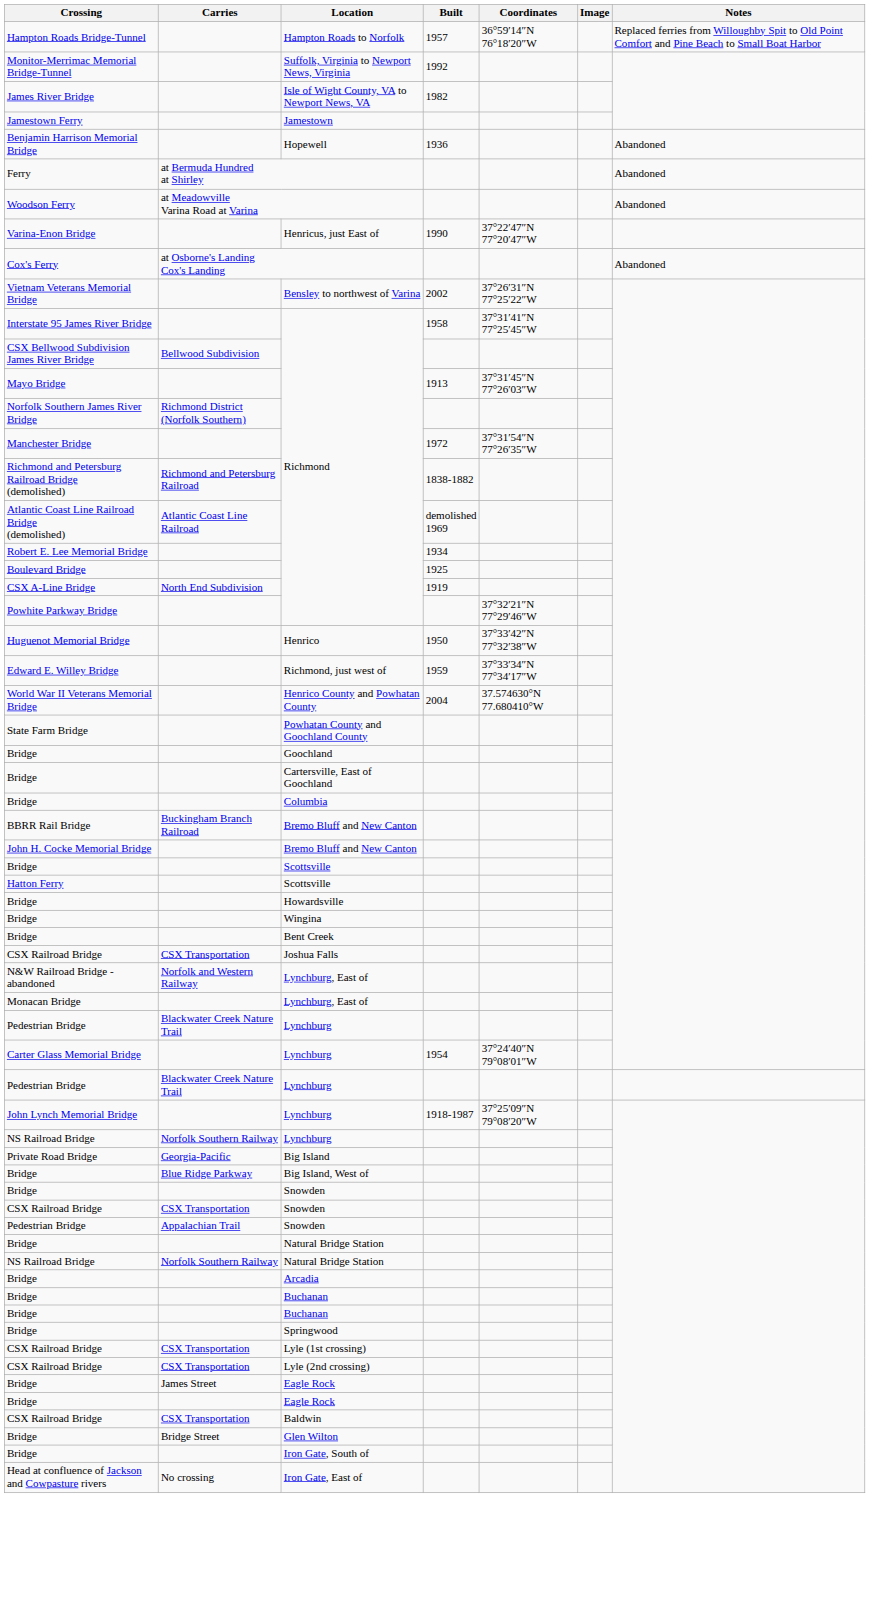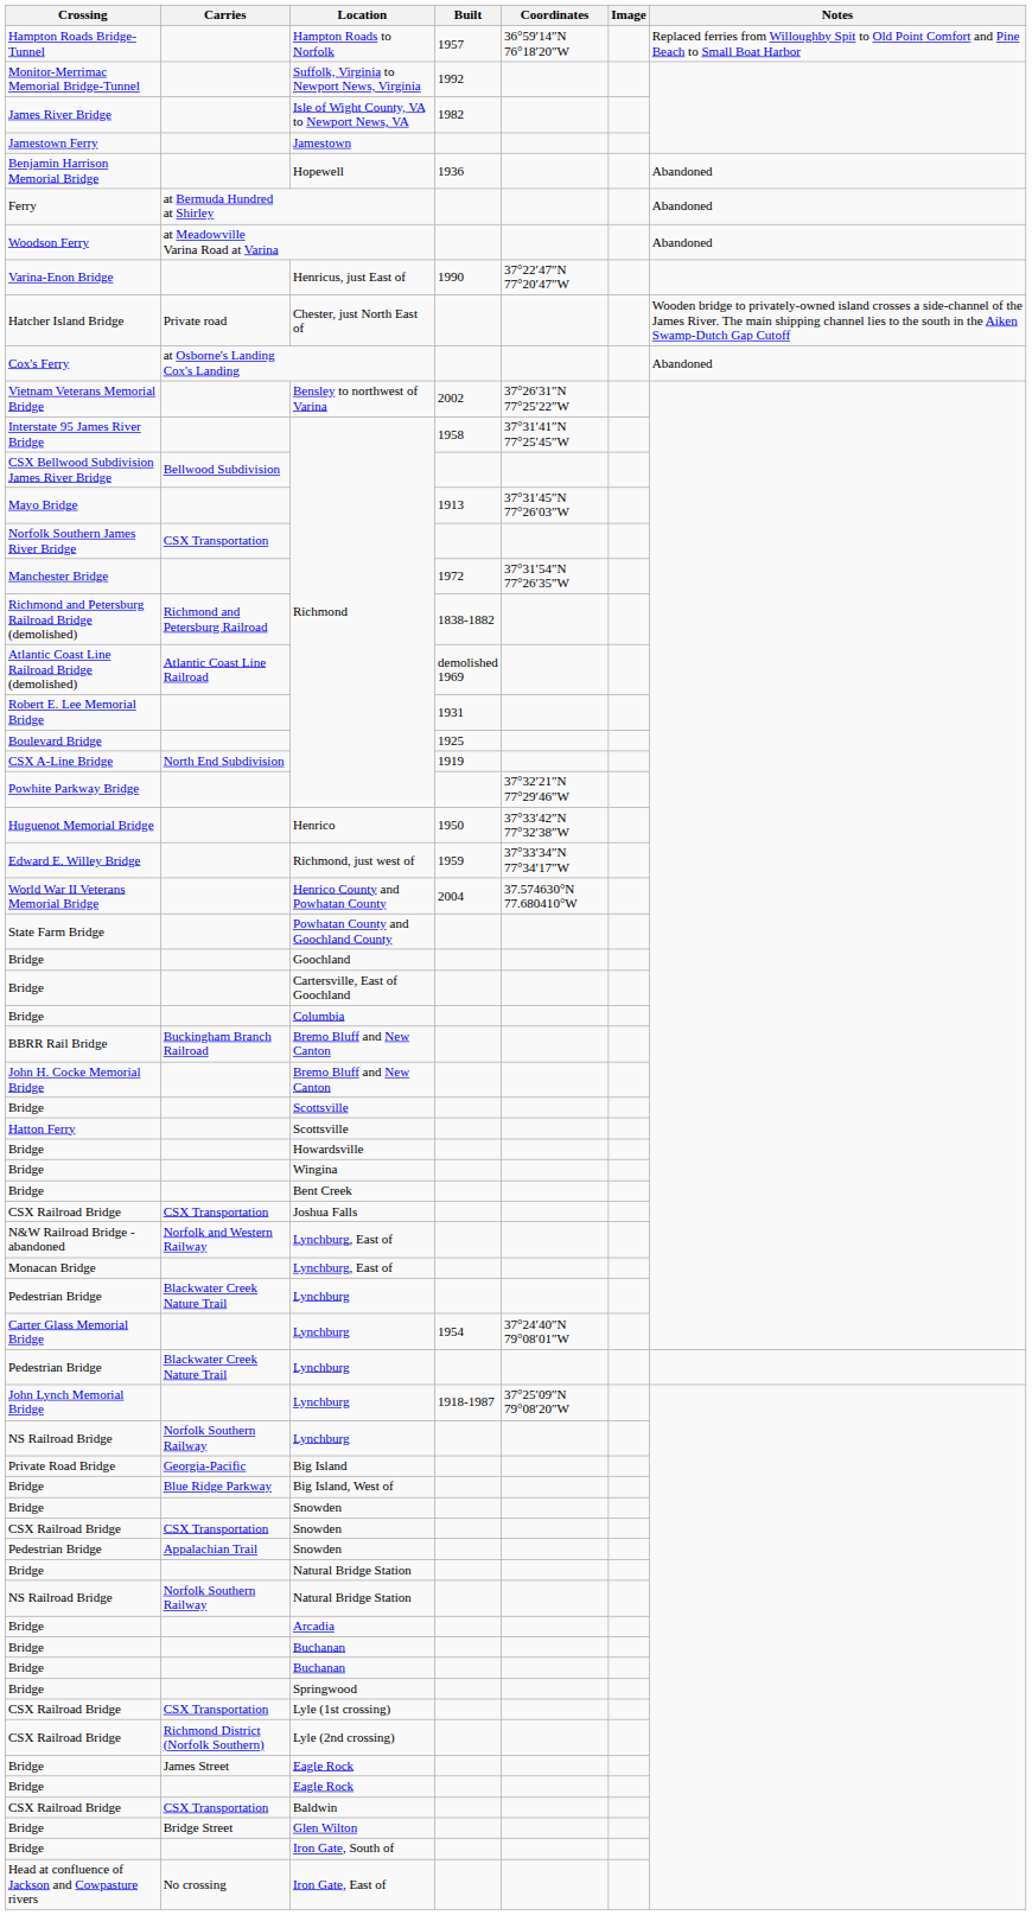 <table class="wikitable sortable">
 <tr>
 <th>Crossing</th>
 <th>Carries</th>
 <th>Location</th>
 <th>Built</th>
 <th>Coordinates</th>
 <th>Image</th>
 <th>Notes</th>
 </tr>
 <tr>
 <td><a href='#'>Hampton Roads Bridge-Tunnel</a></td>
 <td></td>
 <td><a href='#'>Hampton Roads</a> to <a href='#'>Norfolk</a></td>
 <td>1957</td>
 <td>36°59′14″N 76°18′20″W</td>
 <td></td>
 <td>Replaced ferries from <a href='#'>Willoughby Spit</a> to <a href='#'>Old Point Comfort</a> and <a href='#'>Pine Beach</a> to <a href='#'>Small Boat Harbor</a></td>
 </tr>
 <tr>
 <td><a href='#'>Monitor-Merrimac Memorial Bridge-Tunnel</a></td>
 <td></td>
 <td><a href='#'>Suffolk, Virginia</a> to <a href='#'>Newport News, Virginia</a></td>
 <td>1992</td>
 <td></td>
 <td></td>
 </tr>
 <tr>
 <td><a href='#'>James River Bridge</a></td>
 <td></td>
 <td><a href='#'>Isle of Wight County, VA</a> to <a href='#'>Newport News, VA</a></td>
 <td>1982</td>
 <td></td>
 <td></td>
 </tr>
 <tr>
 <td><a href='#'>Jamestown Ferry</a></td>
 <td></td>
 <td><a href='#'>Jamestown</a></td>
 <td></td>
 <td></td>
 <td></td>
 </tr>
 <tr>
 <td><a href='#'>Benjamin Harrison Memorial Bridge</a></td>
 <td></td>
 <td>Hopewell</td>
 <td>1936</td>
 <td></td>
 <td></td>
 <td>Abandoned</td>
 </tr>
 <tr color=bbb>
 <td>Ferry</td>
 <td colspan=2> at <a href='#'>Bermuda Hundred</a><br> at <a href='#'>Shirley</a></td>
 <td></td>
 <td></td>
 <td></td>
 <td>Abandoned</td>
 </tr>
 <tr color=bbb>
 <td><a href='#'>Woodson Ferry</a></td>
 <td colspan=2> at <a href='#'>Meadowville</a><br>Varina Road at <a href='#'>Varina</a></td>
 <td></td>
 <td></td>
 <td></td>
 <td>Abandoned</td>
 </tr>
 <tr>
 <td><a href='#'>Varina-Enon Bridge</a></td>
 <td></td>
 <td>Henricus, just East of</td>
 <td>1990</td>
 <td>37°22′47″N 77°20′47″W</td>
 <td></td>
 </tr>
+<tr>
+<td>Hatcher Island Bridge</td>
+<td>Private road</td>
+<td>Chester, just North East of</td>
+<td></td>
+<td></td>
+<td></td>
+<td>Wooden bridge to privately-owned island crosses a side-channel of the James River. The main shipping channel lies to the south in the <a href='#'>Aiken Swamp-Dutch Gap Cutoff</a></td>
+</tr>
 <tr color=bbb>
 <td><a href='#'>Cox's Ferry</a></td>
 <td colspan=2> at <a href='#'>Osborne's Landing</a><br><a href='#'>Cox's Landing</a></td>
 <td></td>
 <td></td>
 <td></td>
 <td>Abandoned</td>
 </tr>
 <tr>
 <td><a href='#'>Vietnam Veterans Memorial Bridge</a></td>
 <td></td>
 <td><a href='#'>Bensley</a> to northwest of <a href='#'>Varina</a></td>
 <td>2002</td>
 <td>37°26′31″N 77°25′22″W</td>
 <td></td>
 </tr>
 <tr>
 <td><a href='#'>Interstate 95 James River Bridge</a></td>
 <td></td>
 <td rowspan=11>Richmond</td>
 <td>1958</td>
 <td>37°31′41″N 77°25′45″W</td>
 <td></td>
 </tr>
 <tr>
 <td><a href='#'>CSX Bellwood Subdivision James River Bridge</a></td>
 <td><a href='#'>Bellwood Subdivision</a></td>
 <td></td>
 <td></td>
 <td></td>
 </tr>
 <tr>
 <td><a href='#'>Mayo Bridge</a></td>
 <td></td>
 <td>1913</td>
 <td>37°31′45″N 77°26′03″W</td>
 <td></td>
 </tr>
 <tr>
 <td><a href='#'>Norfolk Southern James River Bridge</a></td>
-<td><a href='#'>Richmond District (Norfolk Southern)</a></td>
+<td><a href='#'>CSX Transportation</a></td>
 <td></td>
 <td></td>
 <td></td>
 </tr>
 <tr>
 <td><a href='#'>Manchester Bridge</a></td>
 <td></td>
 <td>1972</td>
 <td>37°31′54″N 77°26′35″W</td>
 <td></td>
 </tr>
 <tr>
 <td><a href='#'>Richmond and Petersburg Railroad Bridge</a><br>(demolished)</td>
 <td><a href='#'>Richmond and Petersburg Railroad</a></td>
 <td>1838-1882</td>
 <td></td>
 <td></td>
 </tr>
 <tr>
 <td><a href='#'>Atlantic Coast Line Railroad Bridge</a><br>(demolished)</td>
 <td><a href='#'>Atlantic Coast Line Railroad</a></td>
 <td>demolished<br>1969</td>
 <td></td>
 <td></td>
 </tr>
 <tr>
 <td><a href='#'>Robert E. Lee Memorial Bridge</a></td>
 <td></td>
-<td>1934</td>
+<td>1931</td>
 <td></td>
 <td></td>
 </tr>
 <tr>
 <td><a href='#'>Boulevard Bridge</a></td>
 <td></td>
 <td>1925</td>
 <td></td>
 <td></td>
 </tr>
 <tr>
 <td><a href='#'>CSX A-Line Bridge</a></td>
 <td><a href='#'>North End Subdivision</a></td>
 <td>1919</td>
 <td></td>
 <td></td>
 </tr>
 <tr>
 <td><a href='#'>Powhite Parkway Bridge</a></td>
 <td></td>
 <td></td>
 <td>37°32′21″N 77°29′46″W</td>
 <td></td>
 </tr>
 <tr>
 <td><a href='#'>Huguenot Memorial Bridge</a></td>
 <td></td>
 <td>Henrico</td>
 <td>1950</td>
 <td>37°33′42″N 77°32′38″W</td>
 <td></td>
 </tr>
 <tr>
 <td><a href='#'>Edward E. Willey Bridge</a></td>
 <td></td>
 <td>Richmond, just west of</td>
 <td>1959</td>
 <td>37°33′34″N 77°34′17″W</td>
 <td></td>
 </tr>
 <tr>
 <td><a href='#'>World War II Veterans Memorial Bridge</a></td>
 <td></td>
 <td><a href='#'>Henrico County</a> and <a href='#'>Powhatan County</a></td>
 <td>2004</td>
 <td>37.574630°N 77.680410°W</td>
 <td></td>
 </tr>
 <tr>
 <td>State Farm Bridge</td>
 <td></td>
 <td><a href='#'>Powhatan County</a> and <a href='#'>Goochland County</a></td>
 <td></td>
 <td></td>
 <td></td>
 </tr>
 <tr>
 <td>Bridge</td>
 <td></td>
 <td>Goochland</td>
 <td></td>
 <td></td>
 <td></td>
 </tr>
 <tr>
 <td>Bridge</td>
 <td></td>
 <td>Cartersville, East of Goochland</td>
 <td></td>
 <td></td>
 <td></td>
 </tr>
 <tr>
 <td>Bridge</td>
 <td></td>
 <td><a href='#'>Columbia</a></td>
 <td></td>
 <td></td>
 <td></td>
 </tr>
 <tr>
 <td>BBRR Rail Bridge</td>
 <td><a href='#'>Buckingham Branch Railroad</a></td>
 <td><a href='#'>Bremo Bluff</a> and <a href='#'>New Canton</a></td>
 <td></td>
 <td></td>
 <td></td>
 </tr>
 <tr>
 <td><a href='#'>John H. Cocke Memorial Bridge</a></td>
 <td></td>
 <td><a href='#'>Bremo Bluff</a> and <a href='#'>New Canton</a></td>
 <td></td>
 <td></td>
 <td></td>
 </tr>
 <tr>
 <td>Bridge</td>
 <td></td>
 <td><a href='#'>Scottsville</a></td>
 <td></td>
 <td></td>
 <td></td>
 </tr>
 <tr>
 <td><a href='#'>Hatton Ferry</a></td>
 <td></td>
 <td>Scottsville</td>
 <td></td>
 <td></td>
 <td></td>
 </tr>
 <tr>
 <td>Bridge</td>
 <td></td>
 <td>Howardsville</td>
 <td></td>
 <td></td>
 <td></td>
 </tr>
 <tr>
 <td>Bridge</td>
 <td></td>
 <td>Wingina</td>
 <td></td>
 <td></td>
 <td></td>
 </tr>
 <tr>
 <td>Bridge</td>
 <td></td>
 <td>Bent Creek</td>
 <td></td>
 <td></td>
 <td></td>
 </tr>
 <tr>
 <td>CSX Railroad Bridge</td>
 <td><a href='#'>CSX Transportation</a></td>
 <td>Joshua Falls</td>
 <td></td>
 <td></td>
 <td></td>
 </tr>
 <tr>
 <td>N&W Railroad Bridge - abandoned</td>
 <td><a href='#'>Norfolk and Western Railway</a></td>
 <td><a href='#'>Lynchburg</a>, East of</td>
 <td></td>
 <td></td>
 <td></td>
 </tr>
 <tr>
 <td>Monacan Bridge</td>
 <td></td>
 <td><a href='#'>Lynchburg</a>, East of</td>
 <td></td>
 <td></td>
 <td></td>
 </tr>
 <tr>
 <td>Pedestrian Bridge</td>
 <td><a href='#'>Blackwater Creek Nature Trail</a></td>
 <td><a href='#'>Lynchburg</a></td>
 <td></td>
 <td></td>
 <td></td>
 </tr>
 <tr>
 <td><a href='#'>Carter Glass Memorial Bridge</a></td>
 <td></td>
 <td><a href='#'>Lynchburg</a></td>
 <td>1954</td>
 <td>37°24′40″N 79°08′01″W</td>
 <td></td>
 </tr>
 <tr>
 <td>Pedestrian Bridge</td>
 <td><a href='#'>Blackwater Creek Nature Trail</a></td>
 <td><a href='#'>Lynchburg</a></td>
 <td></td>
 <td></td>
 <td></td>
 <td></td>
 </tr>
 <tr>
 <td><a href='#'>John Lynch Memorial Bridge</a></td>
 <td></td>
 <td><a href='#'>Lynchburg</a></td>
 <td>1918-1987</td>
 <td>37°25′09″N 79°08′20″W</td>
 <td></td>
 </tr>
 <tr>
 <td>NS Railroad Bridge</td>
 <td><a href='#'>Norfolk Southern Railway</a></td>
 <td><a href='#'>Lynchburg</a></td>
 <td></td>
 <td></td>
 <td></td>
 </tr>
 <tr>
 <td>Private Road Bridge</td>
 <td><a href='#'>Georgia-Pacific</a></td>
 <td>Big Island</td>
 <td></td>
 <td></td>
 <td></td>
 </tr>
 <tr>
 <td>Bridge</td>
 <td><a href='#'>Blue Ridge Parkway</a></td>
 <td>Big Island, West of</td>
 <td></td>
 <td></td>
 <td></td>
 </tr>
 <tr>
 <td>Bridge</td>
 <td></td>
 <td>Snowden</td>
 <td></td>
 <td></td>
 <td></td>
 </tr>
 <tr>
 <td>CSX Railroad Bridge</td>
 <td><a href='#'>CSX Transportation</a></td>
 <td>Snowden</td>
 <td></td>
 <td></td>
 <td></td>
 </tr>
 <tr>
 <td>Pedestrian Bridge</td>
 <td><a href='#'>Appalachian Trail</a></td>
 <td>Snowden</td>
 <td></td>
 <td></td>
 <td></td>
 </tr>
 <tr>
 <td>Bridge</td>
 <td></td>
 <td>Natural Bridge Station</td>
 <td></td>
 <td></td>
 <td></td>
 </tr>
 <tr>
 <td>NS Railroad Bridge</td>
 <td><a href='#'>Norfolk Southern Railway</a></td>
 <td>Natural Bridge Station</td>
 <td></td>
 <td></td>
 <td></td>
 </tr>
 <tr>
 <td>Bridge</td>
 <td></td>
 <td><a href='#'>Arcadia</a></td>
 <td></td>
 <td></td>
 <td></td>
 </tr>
 <tr>
 <td>Bridge</td>
 <td></td>
 <td><a href='#'>Buchanan</a></td>
 <td></td>
 <td></td>
 <td></td>
 </tr>
 <tr>
 <td>Bridge</td>
 <td></td>
 <td><a href='#'>Buchanan</a></td>
 <td></td>
 <td></td>
 <td></td>
 </tr>
 <tr>
 <td>Bridge</td>
 <td></td>
 <td>Springwood</td>
 <td></td>
 <td></td>
 <td></td>
 </tr>
 <tr>
 <td>CSX Railroad Bridge</td>
 <td><a href='#'>CSX Transportation</a></td>
 <td>Lyle (1st crossing)</td>
 <td></td>
 <td></td>
 <td></td>
 </tr>
 <tr>
 <td>CSX Railroad Bridge</td>
-<td><a href='#'>CSX Transportation</a></td>
+<td><a href='#'>Richmond District (Norfolk Southern)</a></td>
 <td>Lyle (2nd crossing)</td>
 <td></td>
 <td></td>
 <td></td>
 </tr>
 <tr>
 <td>Bridge</td>
 <td>James Street</td>
 <td><a href='#'>Eagle Rock</a></td>
 <td></td>
 <td></td>
 <td></td>
 </tr>
 <tr>
 <td>Bridge</td>
 <td></td>
 <td><a href='#'>Eagle Rock</a></td>
 <td></td>
 <td></td>
 <td></td>
 </tr>
 <tr>
 <td>CSX Railroad Bridge</td>
 <td><a href='#'>CSX Transportation</a></td>
 <td>Baldwin</td>
 <td></td>
 <td></td>
 <td></td>
 </tr>
 <tr>
 <td>Bridge</td>
 <td>Bridge Street</td>
 <td><a href='#'>Glen Wilton</a></td>
 <td></td>
 <td></td>
 <td></td>
 </tr>
 <tr>
 <td>Bridge</td>
 <td></td>
 <td><a href='#'>Iron Gate</a>, South of</td>
 <td></td>
 <td></td>
 <td></td>
 </tr>
 <tr>
 <td>Head at confluence of <a href='#'>Jackson</a> and <a href='#'>Cowpasture</a> rivers</td>
 <td>No crossing</td>
 <td><a href='#'>Iron Gate</a>, East of</td>
 <td></td>
 <td></td>
 <td></td>
 </tr>
 </table>
